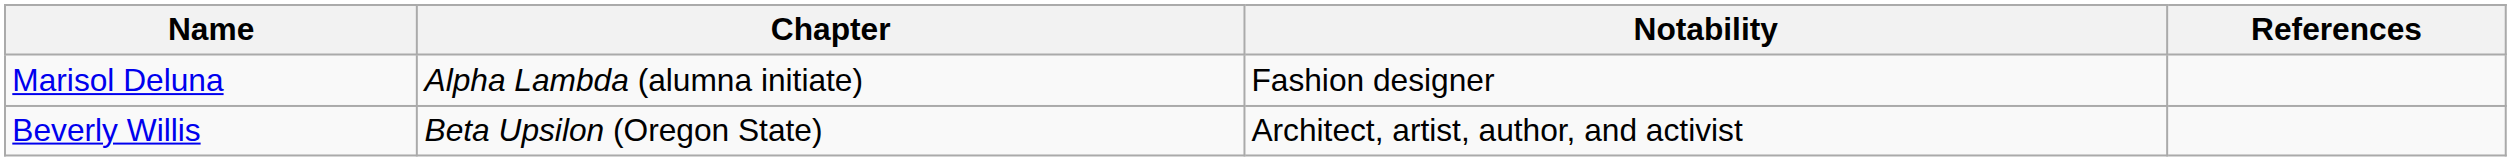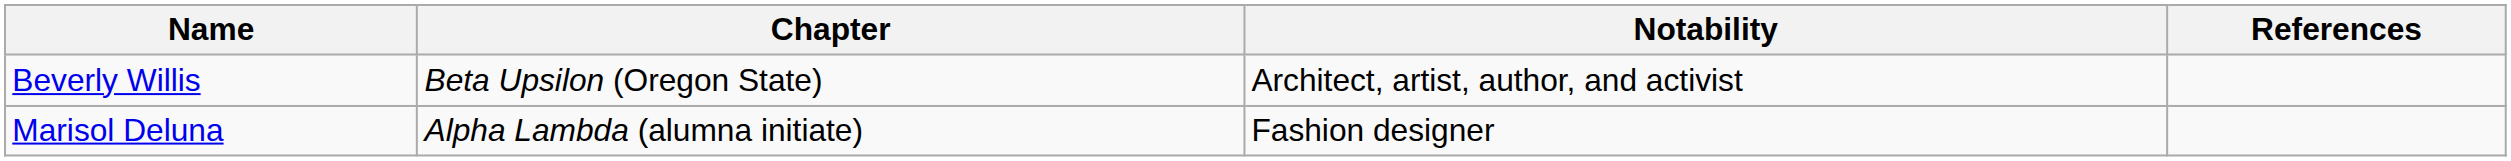 <table class="wikitable" style="width:100%;">
 <tr>
 <th>Name</th>
 <th>Chapter</th>
 <th>Notability</th>
 <th>References</th>
 </tr>
 <tr>
+<td><a href='#'>Beverly Willis</a></td>
+<td><em>Beta Upsilon</em>  (Oregon State)</td>
+<td>Architect, artist, author, and activist</td>
+<td></td>
+</tr>
+<tr>
 <td><a href='#'>Marisol Deluna</a></td>
 <td><em>Alpha Lambda</em>  (alumna initiate)</td>
 <td>Fashion designer</td>
 <td></td>
 </tr>
-<tr>
-<td><a href='#'>Beverly Willis</a></td>
-<td><em>Beta Upsilon</em>  (Oregon State)</td>
-<td>Architect, artist, author, and activist</td>
-<td></td>
-</tr>
 </table>
